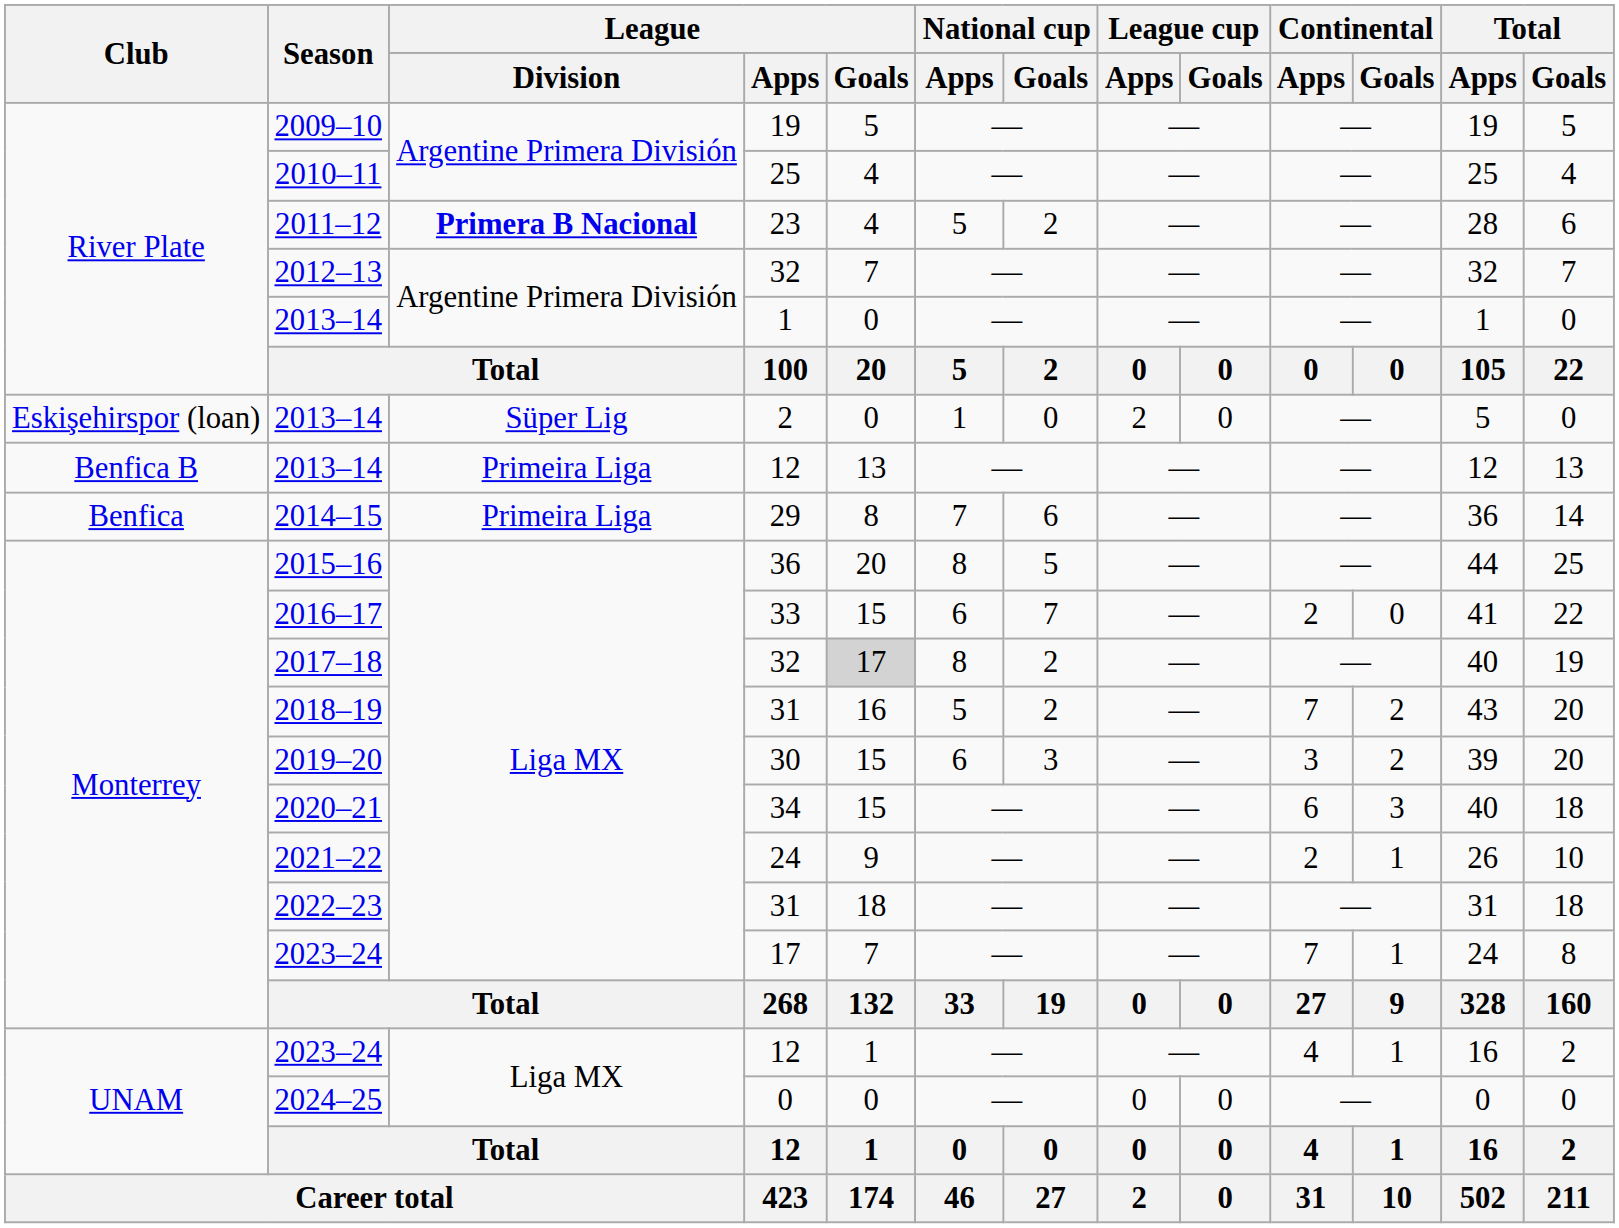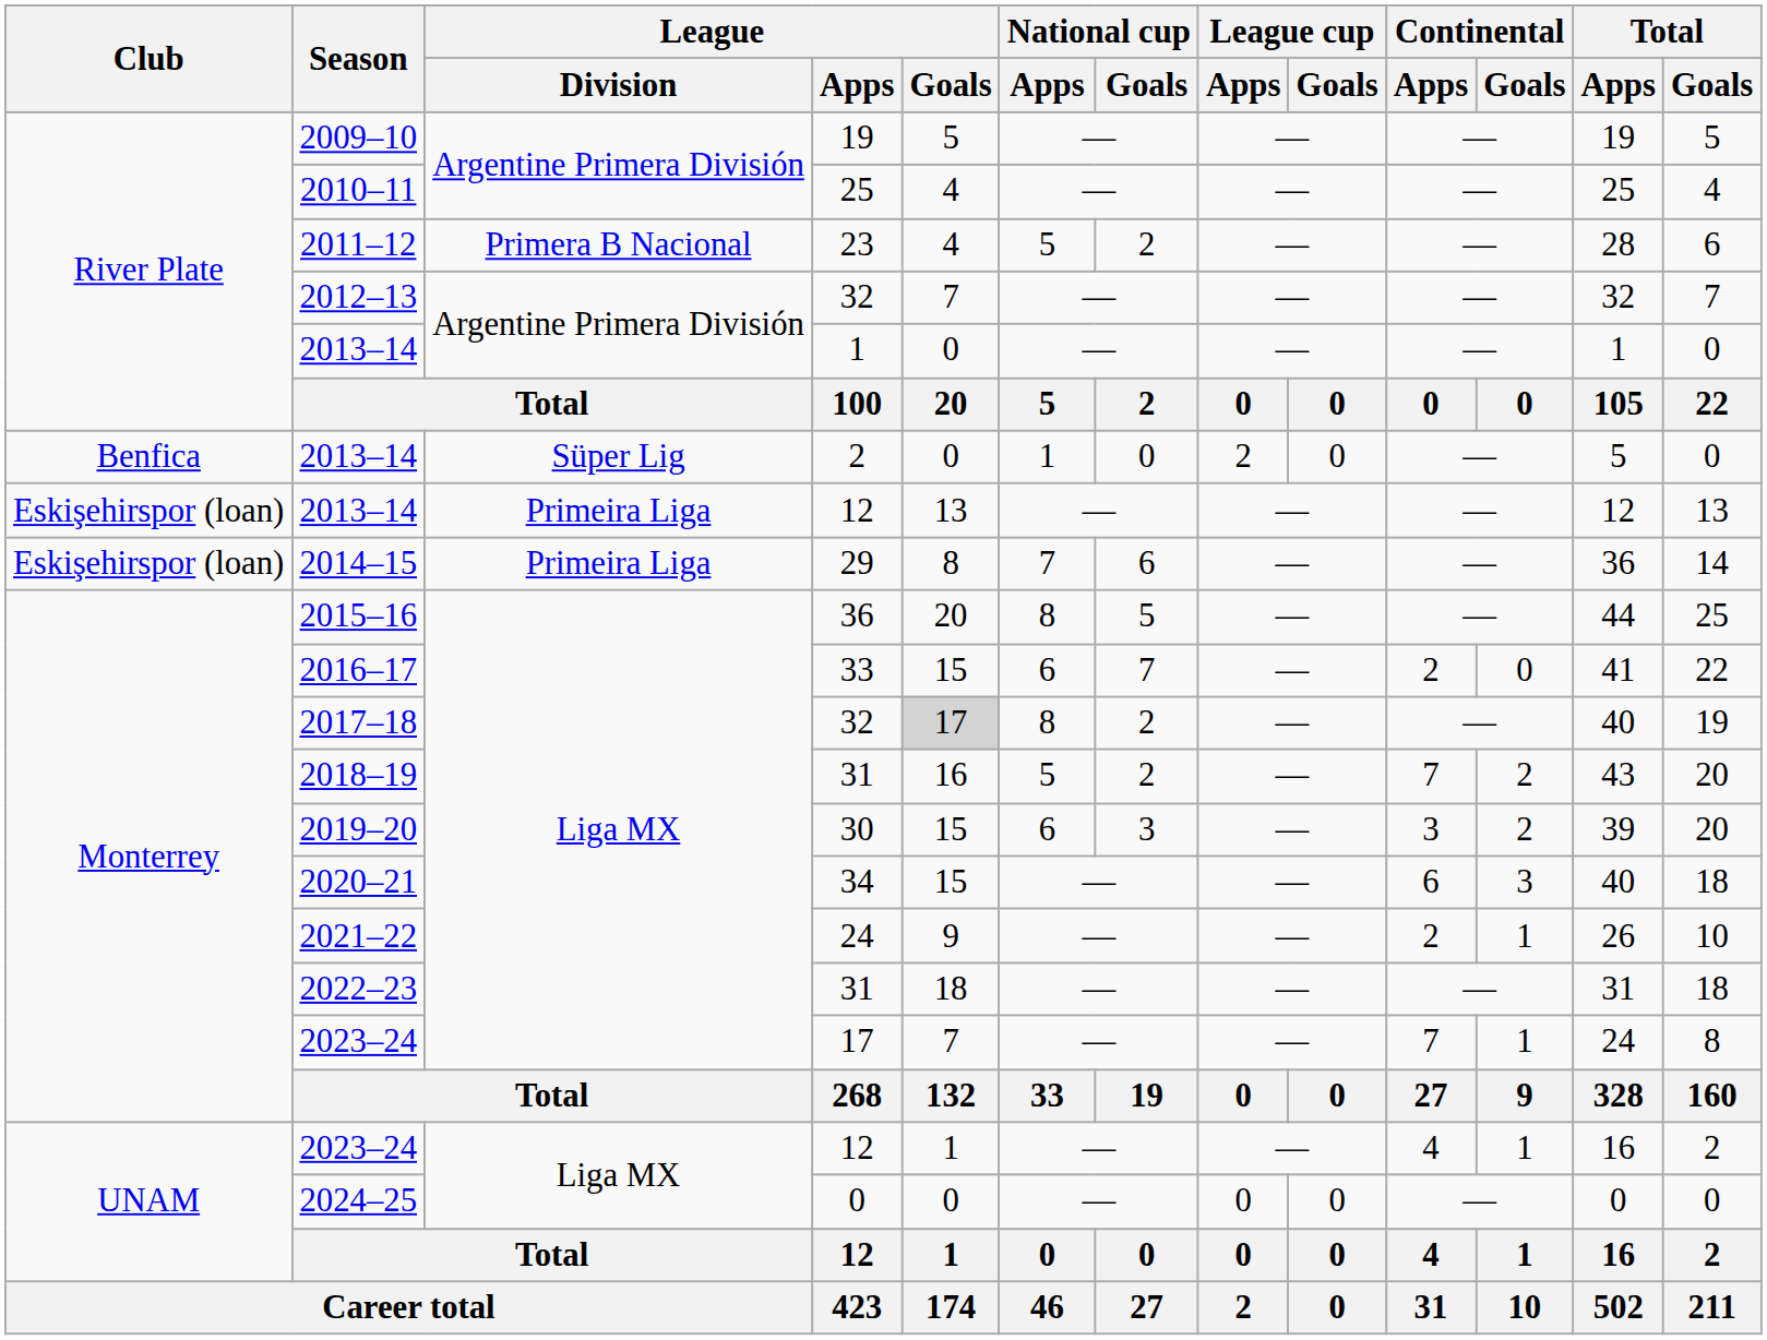 <table class="wikitable" style="text-align:center">
 <tr>
 <th rowspan="2">Club</th>
 <th rowspan="2">Season</th>
 <th colspan="3">League</th>
 <th colspan="2">National cup</th>
 <th colspan="2">League cup</th>
 <th colspan="2">Continental</th>
 <th colspan="2">Total</th>
 </tr>
 <tr>
 <th>Division</th>
 <th>Apps</th>
 <th>Goals</th>
 <th>Apps</th>
 <th>Goals</th>
 <th>Apps</th>
 <th>Goals</th>
 <th>Apps</th>
 <th>Goals</th>
 <th>Apps</th>
 <th>Goals</th>
 </tr>
 <tr>
 <td rowspan="6"><a href='#'>River Plate</a></td>
 <td><a href='#'>2009–10</a></td>
 <td rowspan="2"><a href='#'>Argentine Primera División</a></td>
 <td>19</td>
 <td>5</td>
 <td colspan=2>—</td>
 <td colspan=2>—</td>
 <td colspan=2>—</td>
 <td>19</td>
 <td>5</td>
 </tr>
 <tr>
 <td><a href='#'>2010–11</a></td>
 <td>25</td>
 <td>4</td>
 <td colspan=2>—</td>
 <td colspan=2>—</td>
 <td colspan=2>—</td>
 <td>25</td>
 <td>4</td>
 </tr>
 <tr>
 <td><a href='#'>2011–12</a></td>
-<td><strong><a href='#'>Primera B Nacional</a></strong></td>
+<td><a href='#'>Primera B Nacional</a></td>
 <td>23</td>
 <td>4</td>
 <td>5</td>
 <td>2</td>
 <td colspan=2>—</td>
 <td colspan=2>—</td>
 <td>28</td>
 <td>6</td>
 </tr>
 <tr>
 <td><a href='#'>2012–13</a></td>
 <td rowspan="2">Argentine Primera División</td>
 <td>32</td>
 <td>7</td>
 <td colspan=2>—</td>
 <td colspan=2>—</td>
 <td colspan=2>—</td>
 <td>32</td>
 <td>7</td>
 </tr>
 <tr>
 <td><a href='#'>2013–14</a></td>
 <td>1</td>
 <td>0</td>
 <td colspan=2>—</td>
 <td colspan=2>—</td>
 <td colspan=2>—</td>
 <td>1</td>
 <td>0</td>
 </tr>
 <tr>
 <th colspan="2">Total</th>
 <th>100</th>
 <th>20</th>
 <th>5</th>
 <th>2</th>
 <th>0</th>
 <th>0</th>
 <th>0</th>
 <th>0</th>
 <th>105</th>
 <th>22</th>
 </tr>
 <tr>
-<td><a href='#'>Eskişehirspor</a> (loan)</td>
+<td><a href='#'>Benfica</a></td>
 <td><a href='#'>2013–14</a></td>
 <td><a href='#'>Süper Lig</a></td>
 <td>2</td>
 <td>0</td>
 <td>1</td>
 <td>0</td>
 <td>2</td>
 <td>0</td>
 <td colspan=2>—</td>
 <td>5</td>
 <td>0</td>
 </tr>
 <tr>
-<td><a href='#'>Benfica B</a></td>
+<td><a href='#'>Eskişehirspor</a> (loan)</td>
 <td><a href='#'>2013–14</a></td>
 <td><a href='#'>Primeira Liga</a></td>
 <td>12</td>
 <td>13</td>
 <td colspan=2>—</td>
 <td colspan=2>—</td>
 <td colspan=2>—</td>
 <td>12</td>
 <td>13</td>
 </tr>
 <tr>
-<td><a href='#'>Benfica</a></td>
+<td><a href='#'>Eskişehirspor</a> (loan)</td>
 <td><a href='#'>2014–15</a></td>
 <td><a href='#'>Primeira Liga</a></td>
 <td>29</td>
 <td>8</td>
 <td>7</td>
 <td>6</td>
 <td colspan=2>—</td>
 <td colspan=2>—</td>
 <td>36</td>
 <td>14</td>
 </tr>
 <tr>
 <td rowspan="10"><a href='#'>Monterrey</a></td>
 <td><a href='#'>2015–16</a></td>
 <td rowspan="9"><a href='#'>Liga MX</a></td>
 <td>36</td>
 <td>20</td>
 <td>8</td>
 <td>5</td>
 <td colspan=2>—</td>
 <td colspan=2>—</td>
 <td>44</td>
 <td>25</td>
 </tr>
 <tr>
 <td><a href='#'>2016–17</a></td>
 <td>33</td>
 <td>15</td>
 <td>6</td>
 <td>7</td>
 <td colspan=2>—</td>
 <td>2</td>
 <td>0</td>
 <td>41</td>
 <td>22</td>
 </tr>
 <tr>
 <td><a href='#'>2017–18</a></td>
 <td>32</td>
 <td style="background: lightgrey;">17</td>
 <td>8</td>
 <td>2</td>
 <td colspan=2>—</td>
 <td colspan=2>—</td>
 <td>40</td>
 <td>19</td>
 </tr>
 <tr>
 <td><a href='#'>2018–19</a></td>
 <td>31</td>
 <td>16</td>
 <td>5</td>
 <td>2</td>
 <td colspan=2>—</td>
 <td>7</td>
 <td>2</td>
 <td>43</td>
 <td>20</td>
 </tr>
 <tr>
 <td><a href='#'>2019–20</a></td>
 <td>30</td>
 <td>15</td>
 <td>6</td>
 <td>3</td>
 <td colspan=2>—</td>
 <td>3</td>
 <td>2</td>
 <td>39</td>
 <td>20</td>
 </tr>
 <tr>
 <td><a href='#'>2020–21</a></td>
 <td>34</td>
 <td>15</td>
 <td colspan=2>—</td>
 <td colspan=2>—</td>
 <td>6</td>
 <td>3</td>
 <td>40</td>
 <td>18</td>
 </tr>
 <tr>
 <td><a href='#'>2021–22</a></td>
 <td>24</td>
 <td>9</td>
 <td colspan=2>—</td>
 <td colspan=2>—</td>
 <td>2</td>
 <td>1</td>
 <td>26</td>
 <td>10</td>
 </tr>
 <tr>
 <td><a href='#'>2022–23</a></td>
 <td>31</td>
 <td>18</td>
 <td colspan=2>—</td>
 <td colspan=2>—</td>
 <td colspan=2>—</td>
 <td>31</td>
 <td>18</td>
 </tr>
 <tr>
 <td><a href='#'>2023–24</a></td>
 <td>17</td>
 <td>7</td>
 <td colspan=2>—</td>
 <td colspan=2>—</td>
 <td>7</td>
 <td>1</td>
 <td>24</td>
 <td>8</td>
 </tr>
 <tr>
 <th colspan="2">Total</th>
 <th>268</th>
 <th>132</th>
 <th>33</th>
 <th>19</th>
 <th>0</th>
 <th>0</th>
 <th>27</th>
 <th>9</th>
 <th>328</th>
 <th>160</th>
 </tr>
 <tr>
 <td rowspan="3"><a href='#'>UNAM</a></td>
 <td><a href='#'>2023–24</a></td>
 <td rowspan="2">Liga MX</td>
 <td>12</td>
 <td>1</td>
 <td colspan=2>—</td>
 <td colspan=2>—</td>
 <td>4</td>
 <td>1</td>
 <td>16</td>
 <td>2</td>
 </tr>
 <tr>
 <td><a href='#'>2024–25</a></td>
 <td>0</td>
 <td>0</td>
 <td colspan=2>—</td>
 <td>0</td>
 <td>0</td>
 <td colspan=2>—</td>
 <td>0</td>
 <td>0</td>
 </tr>
 <tr>
 <th colspan="2">Total</th>
 <th>12</th>
 <th>1</th>
 <th>0</th>
 <th>0</th>
 <th>0</th>
 <th>0</th>
 <th>4</th>
 <th>1</th>
 <th>16</th>
 <th>2</th>
 </tr>
 <tr>
 <th colspan="3">Career total</th>
 <th>423</th>
 <th>174</th>
 <th>46</th>
 <th>27</th>
 <th>2</th>
 <th>0</th>
 <th>31</th>
 <th>10</th>
 <th>502</th>
 <th>211</th>
 </tr>
 </table>
